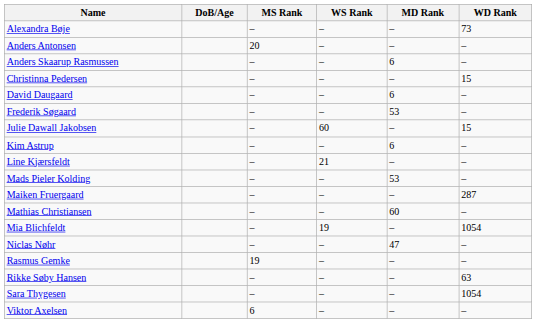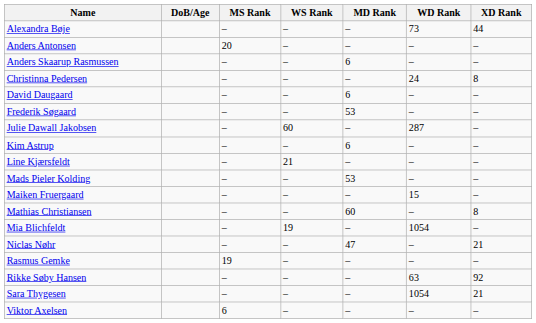 <table class="wikitable"  style="width:800px; font-size:95%;">
 <tr>
 <th align="left">Name</th>
 <th align="left">DoB/Age</th>
 <th align="left">MS Rank</th>
 <th align="left">WS Rank</th>
 <th align="left">MD Rank</th>
 <th align="left">WD Rank</th>
+<th align="left">XD Rank</th>
 </tr>
 <tr>
 <td><a href='#'>Alexandra Bøje</a></td>
 <td></td>
 <td>–</td>
 <td>–</td>
 <td>–</td>
 <td>73</td>
+<td>44</td>
 </tr>
 <tr>
 <td><a href='#'>Anders Antonsen</a></td>
 <td></td>
 <td>20</td>
+<td>–</td>
 <td>–</td>
 <td>–</td>
 <td>–</td>
 </tr>
 <tr>
 <td><a href='#'>Anders Skaarup Rasmussen</a></td>
 <td></td>
 <td>–</td>
 <td>–</td>
 <td>6</td>
 <td>–</td>
+<td>–</td>
 </tr>
 <tr>
 <td><a href='#'>Christinna Pedersen</a></td>
 <td></td>
 <td>–</td>
 <td>–</td>
 <td>–</td>
-<td>15</td>
+<td>24</td>
+<td>8</td>
 </tr>
 <tr>
 <td><a href='#'>David Daugaard</a></td>
 <td></td>
 <td>–</td>
 <td>–</td>
 <td>6</td>
+<td>–</td>
 <td>–</td>
 </tr>
 <tr>
 <td><a href='#'>Frederik Søgaard</a></td>
 <td></td>
 <td>–</td>
 <td>–</td>
 <td>53</td>
 <td>–</td>
+<td>–</td>
 </tr>
 <tr>
 <td><a href='#'>Julie Dawall Jakobsen</a></td>
 <td></td>
 <td>–</td>
 <td>60</td>
 <td>–</td>
-<td>15</td>
+<td>287</td>
+<td>–</td>
 </tr>
 <tr>
 <td><a href='#'>Kim Astrup</a></td>
 <td></td>
 <td>–</td>
 <td>–</td>
 <td>6</td>
 <td>–</td>
+<td>–</td>
 </tr>
 <tr>
 <td><a href='#'>Line Kjærsfeldt</a></td>
 <td></td>
 <td>–</td>
 <td>21</td>
+<td>–</td>
 <td>–</td>
 <td>–</td>
 </tr>
 <tr>
 <td><a href='#'>Mads Pieler Kolding</a></td>
 <td></td>
 <td>–</td>
 <td>–</td>
 <td>53</td>
 <td>–</td>
+<td>–</td>
 </tr>
 <tr>
 <td><a href='#'>Maiken Fruergaard</a></td>
 <td></td>
 <td>–</td>
 <td>–</td>
 <td>–</td>
-<td>287</td>
+<td>15</td>
+<td>–</td>
 </tr>
 <tr>
 <td><a href='#'>Mathias Christiansen</a></td>
 <td></td>
 <td>–</td>
 <td>–</td>
 <td>60</td>
 <td>–</td>
+<td>8</td>
 </tr>
 <tr>
 <td><a href='#'>Mia Blichfeldt</a></td>
 <td></td>
 <td>–</td>
 <td>19</td>
 <td>–</td>
 <td>1054</td>
+<td>–</td>
 </tr>
 <tr>
 <td><a href='#'>Niclas Nøhr</a></td>
 <td></td>
 <td>–</td>
 <td>–</td>
 <td>47</td>
 <td>–</td>
+<td>21</td>
 </tr>
 <tr>
 <td><a href='#'>Rasmus Gemke</a></td>
 <td></td>
 <td>19</td>
+<td>–</td>
 <td>–</td>
 <td>–</td>
 <td>–</td>
 </tr>
 <tr>
 <td><a href='#'>Rikke Søby Hansen</a></td>
 <td></td>
 <td>–</td>
 <td>–</td>
 <td>–</td>
 <td>63</td>
+<td>92</td>
 </tr>
 <tr>
 <td><a href='#'>Sara Thygesen</a></td>
 <td></td>
 <td>–</td>
 <td>–</td>
 <td>–</td>
 <td>1054</td>
+<td>21</td>
 </tr>
 <tr>
 <td><a href='#'>Viktor Axelsen</a></td>
 <td></td>
 <td>6</td>
 <td>–</td>
 <td>–</td>
 <td>–</td>
+<td>–</td>
 </tr>
 </table>
